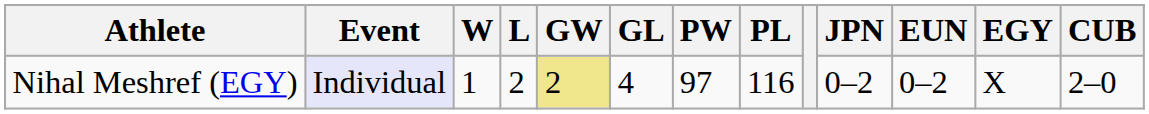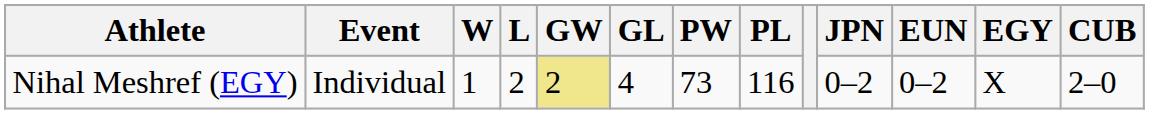 <table class="wikitable">
 <tr>
 <th>Athlete</th>
 <th>Event</th>
 <th>W</th>
 <th>L</th>
 <th>GW</th>
 <th>GL</th>
 <th>PW</th>
 <th>PL</th>
 <th rowspan="2"></th>
 <th>JPN</th>
 <th>EUN</th>
 <th>EGY</th>
 <th>CUB</th>
 </tr>
 <tr>
 <td>Nihal Meshref (<a href='#'>EGY</a>)</td>
-<td style="background: lavender;">Individual</td>
+<td>Individual</td>
 <td>1</td>
 <td>2</td>
 <td style="background: khaki;">2</td>
 <td>4</td>
-<td>97</td>
+<td>73</td>
 <td>116</td>
 <td>0–2</td>
 <td>0–2</td>
 <td>X</td>
 <td>2–0</td>
 </tr>
 </table>
